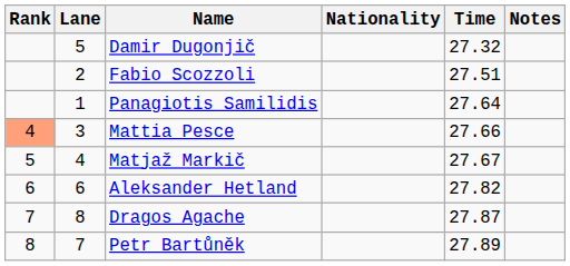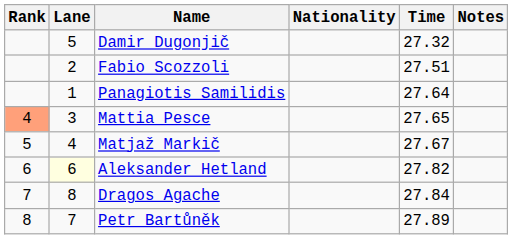 <table class="wikitable sortable" style="text-align:center">
 <tr>
 <th>Rank</th>
 <th>Lane</th>
 <th>Name</th>
 <th>Nationality</th>
 <th>Time</th>
 <th>Notes</th>
 </tr>
 <tr>
 <td></td>
 <td>5</td>
 <td align=left><a href='#'>Damir Dugonjič</a></td>
 <td align=left></td>
 <td>27.32</td>
 <td></td>
 </tr>
 <tr>
 <td></td>
 <td>2</td>
 <td align=left><a href='#'>Fabio Scozzoli</a></td>
 <td align=left></td>
 <td>27.51</td>
 <td></td>
 </tr>
 <tr>
 <td></td>
 <td>1</td>
 <td align=left><a href='#'>Panagiotis Samilidis</a></td>
 <td align=left></td>
 <td>27.64</td>
 <td></td>
 </tr>
 <tr>
 <td style="background: lightsalmon;">4</td>
 <td>3</td>
 <td align=left><a href='#'>Mattia Pesce</a></td>
 <td align=left></td>
-<td>27.66</td>
+<td>27.65</td>
 <td></td>
 </tr>
 <tr>
 <td>5</td>
 <td>4</td>
 <td align=left><a href='#'>Matjaž Markič</a></td>
 <td align=left></td>
 <td>27.67</td>
 <td></td>
 </tr>
 <tr>
 <td>6</td>
-<td>6</td>
+<td style="background: lightyellow;">6</td>
 <td align=left><a href='#'>Aleksander Hetland</a></td>
 <td align=left></td>
 <td>27.82</td>
 <td></td>
 </tr>
 <tr>
 <td>7</td>
 <td>8</td>
 <td align=left><a href='#'>Dragos Agache</a></td>
 <td align=left></td>
-<td>27.87</td>
+<td>27.84</td>
 <td></td>
 </tr>
 <tr>
 <td>8</td>
 <td>7</td>
 <td align=left><a href='#'>Petr Bartůněk</a></td>
 <td align=left></td>
 <td>27.89</td>
 <td></td>
 </tr>
 </table>
